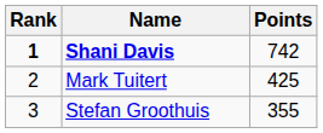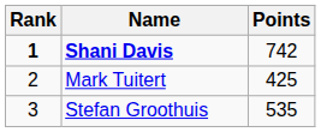 <table class="wikitable" border="1">
 <tr>
 <th width=30>Rank</th>
 <th width=150>Name</th>
 <th width=25>Points</th>
 </tr>
 <tr align=center>
 <td><strong>1</strong></td>
 <td align=left> <strong><a href='#'>Shani Davis</a></strong></td>
 <td>742</td>
 </tr>
 <tr align=center>
 <td>2</td>
 <td align=left> <a href='#'>Mark Tuitert</a></td>
 <td>425</td>
 </tr>
 <tr align=center>
 <td>3</td>
 <td align=left> <a href='#'>Stefan Groothuis</a></td>
-<td>355</td>
+<td>535</td>
 </tr>
 </table>
